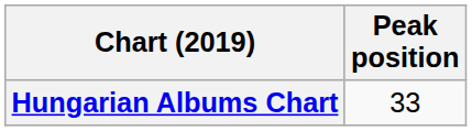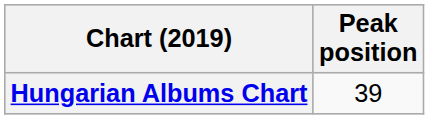 <table class="wikitable plainrowheaders">
 <tr>
 <th scope="col">Chart (2019)</th>
 <th scope="col">Peak<br>position</th>
 </tr>
 <tr>
 <th scope="row"><a href='#'>Hungarian Albums Chart</a></th>
-<td align="center">33</td>
+<td align="center">39</td>
 </tr>
 </table>
